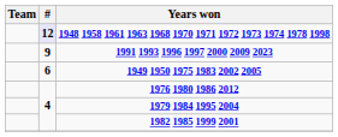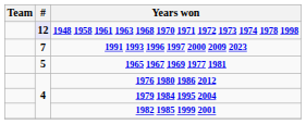 <table class="wikitable" style="text-align:center;">
 <tr>
 <th>Team</th>
 <th>#</th>
 <th>Years won</th>
 </tr>
 <tr>
 <td style=><strong></strong></td>
 <td style="background: lavender;"><strong>12</strong></td>
 <td style="font-size:85%;"><strong><a href='#'>1948</a> <a href='#'>1958</a> <a href='#'>1961</a> <a href='#'>1963</a> <a href='#'>1968</a> <a href='#'>1970</a> <a href='#'>1971</a> <a href='#'>1972</a> <a href='#'>1973</a> <a href='#'>1974</a> <a href='#'>1978</a> <a href='#'>1998</a></strong></td>
 </tr>
 <tr>
 <td style=><strong></strong></td>
-<td><strong>9</strong></td>
+<td><strong>7</strong></td>
 <td style="font-size:85%;"><strong><a href='#'>1991</a> <a href='#'>1993</a> <a href='#'>1996</a> <a href='#'>1997</a> <a href='#'>2000</a> <a href='#'>2009</a> <a href='#'>2023</a></strong></td>
 </tr>
 <tr>
-<td style=><strong><a href='#'></a></strong></td>
-<td><strong>6</strong></td>
-<td style="font-size:85%;"><strong><a href='#'>1949</a> <a href='#'>1950</a> <a href='#'>1975</a> <a href='#'>1983</a> <a href='#'>2002</a> <a href='#'>2005</a></strong></td>
+<td style=><strong></strong></td>
+<td><strong>5</strong></td>
+<td style="font-size:85%;"><strong><a href='#'>1965</a> <a href='#'>1967</a> <a href='#'>1969</a> <a href='#'>1977</a> <a href='#'>1981</a></strong></td>
 </tr>
 <tr>
 <td style=><strong><a href='#'></a></strong></td>
 <td rowspan=3><strong>4</strong></td>
 <td style="font-size:85%;"><strong><a href='#'>1976</a> <a href='#'>1980</a> <a href='#'>1986</a> <a href='#'>2012</a></strong></td>
 </tr>
 <tr>
 <td style=><strong></strong></td>
 <td style="font-size:85%;"><strong><a href='#'>1979</a> <a href='#'>1984</a> <a href='#'>1995</a> <a href='#'>2004</a></strong></td>
 </tr>
 <tr>
 <td style=><strong><a href='#'></a></strong></td>
 <td style="font-size:85%;"><strong><a href='#'>1982</a> <a href='#'>1985</a> <a href='#'>1999</a> <a href='#'>2001</a></strong></td>
 </tr>
 <tr>
 </tr>
 </table>
